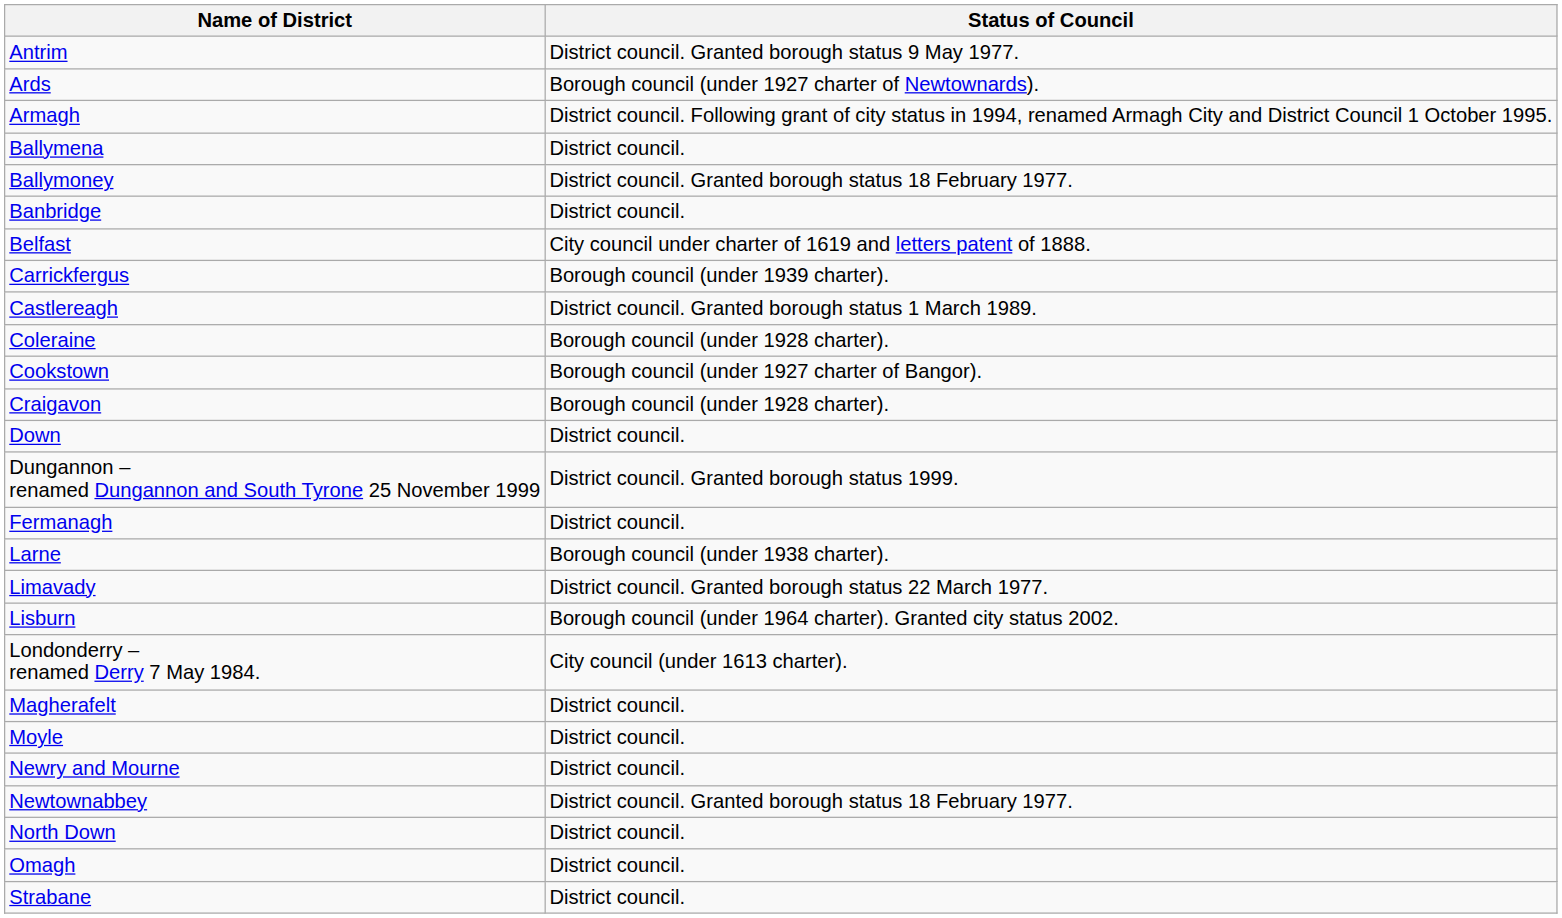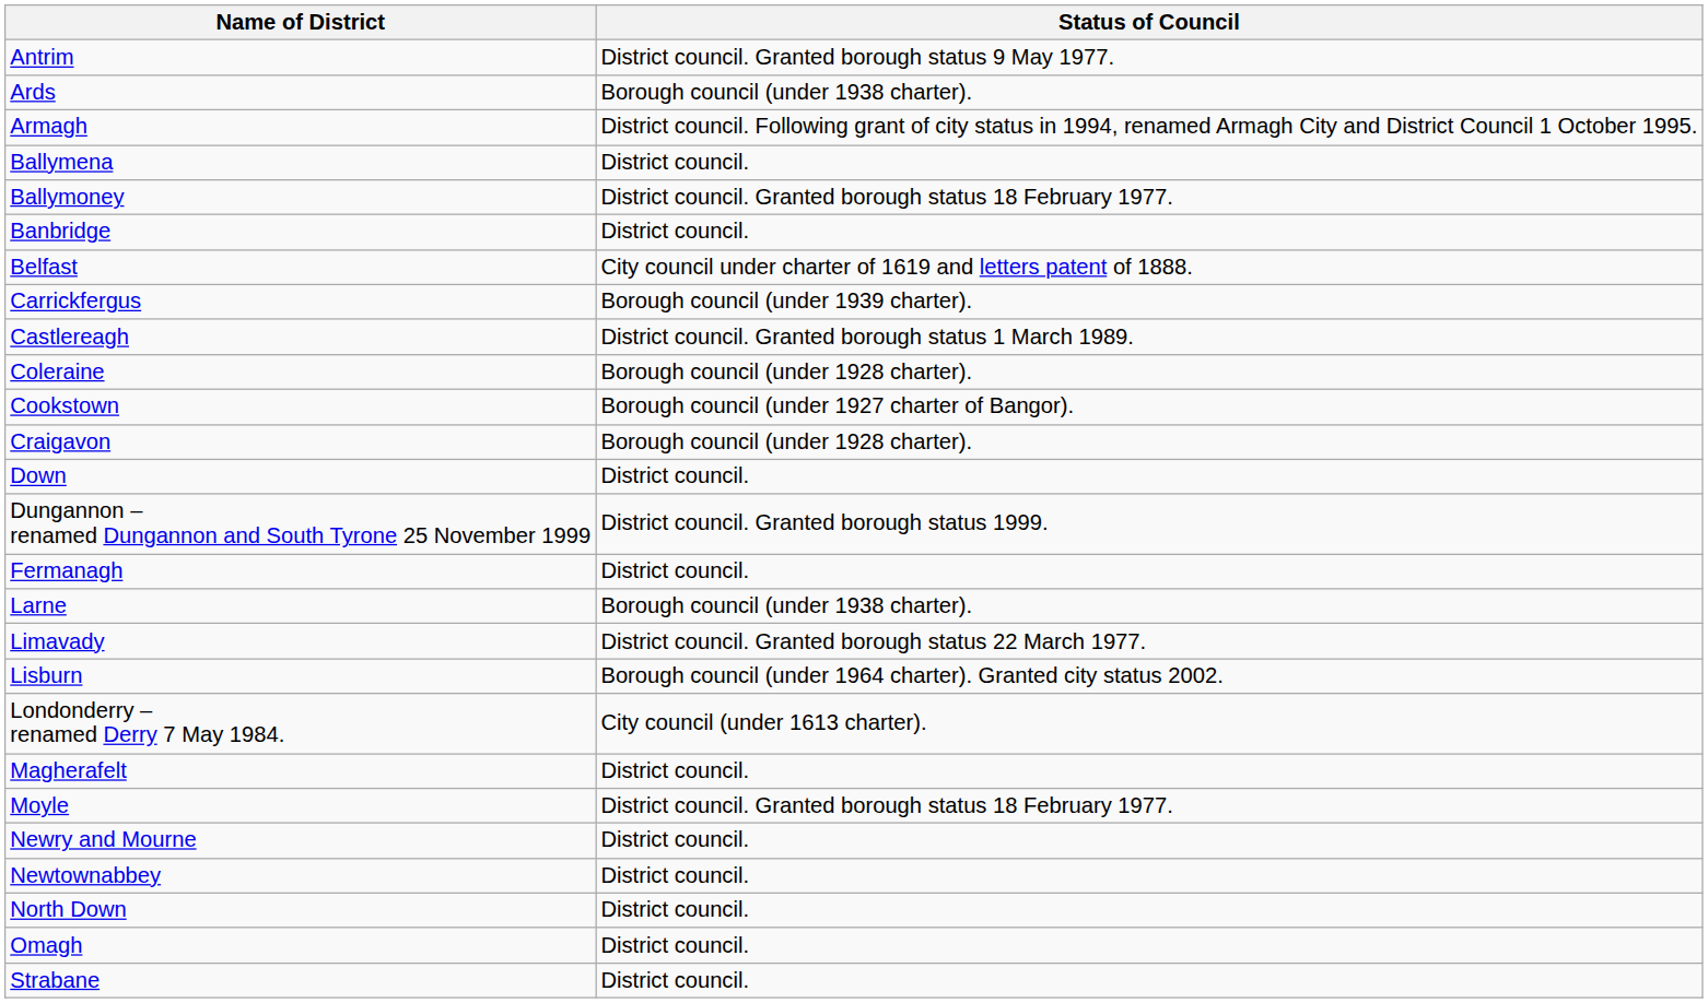 <table class="wikitable">
 <tr>
 <th>Name of District</th>
 <th>Status of Council</th>
 </tr>
 <tr>
 <td><a href='#'>Antrim</a></td>
 <td>District council. Granted borough status 9 May 1977.</td>
 </tr>
 <tr>
 <td><a href='#'>Ards</a></td>
-<td>Borough council (under 1927 charter of <a href='#'>Newtownards</a>).</td>
+<td>Borough council (under 1938 charter).</td>
 </tr>
 <tr>
 <td><a href='#'>Armagh</a></td>
 <td>District council. Following grant of city status in 1994, renamed Armagh City and District Council 1 October 1995.</td>
 </tr>
 <tr>
 <td><a href='#'>Ballymena</a></td>
 <td>District council.</td>
 </tr>
 <tr>
 <td><a href='#'>Ballymoney</a></td>
 <td>District council. Granted borough status 18 February 1977.</td>
 </tr>
 <tr>
 <td><a href='#'>Banbridge</a></td>
 <td>District council.</td>
 </tr>
 <tr>
 <td><a href='#'>Belfast</a></td>
 <td>City council under charter of 1619 and <a href='#'>letters patent</a> of 1888.</td>
 </tr>
 <tr>
 <td><a href='#'>Carrickfergus</a></td>
 <td>Borough council (under 1939 charter).</td>
 </tr>
 <tr>
 <td><a href='#'>Castlereagh</a></td>
 <td>District council. Granted borough status 1 March 1989.</td>
 </tr>
 <tr>
 <td><a href='#'>Coleraine</a></td>
 <td>Borough council (under 1928 charter).</td>
 </tr>
 <tr>
 <td><a href='#'>Cookstown</a></td>
 <td>Borough council (under 1927 charter of Bangor).</td>
 </tr>
 <tr>
 <td><a href='#'>Craigavon</a></td>
 <td>Borough council (under 1928 charter).</td>
 </tr>
 <tr>
 <td><a href='#'>Down</a></td>
 <td>District council.</td>
 </tr>
 <tr>
 <td>Dungannon – <br>renamed <a href='#'>Dungannon and South Tyrone</a> 25 November 1999</td>
 <td>District council. Granted borough status 1999.</td>
 </tr>
 <tr>
 <td><a href='#'>Fermanagh</a></td>
 <td>District council.</td>
 </tr>
 <tr>
 <td><a href='#'>Larne</a></td>
 <td>Borough council (under 1938 charter).</td>
 </tr>
 <tr>
 <td><a href='#'>Limavady</a></td>
 <td>District council. Granted borough status 22 March 1977.</td>
 </tr>
 <tr>
 <td><a href='#'>Lisburn</a></td>
 <td>Borough council (under 1964 charter). Granted city status 2002.</td>
 </tr>
 <tr>
 <td>Londonderry – <br>renamed <a href='#'>Derry</a> 7 May 1984.</td>
 <td>City council (under 1613 charter).</td>
 </tr>
 <tr>
 <td><a href='#'>Magherafelt</a></td>
 <td>District council.</td>
 </tr>
 <tr>
 <td><a href='#'>Moyle</a></td>
-<td>District council.</td>
+<td>District council. Granted borough status 18 February 1977.</td>
 </tr>
 <tr>
 <td><a href='#'>Newry and Mourne</a></td>
 <td>District council.</td>
 </tr>
 <tr>
 <td><a href='#'>Newtownabbey</a></td>
-<td>District council. Granted borough status 18 February 1977.</td>
+<td>District council.</td>
 </tr>
 <tr>
 <td><a href='#'>North Down</a></td>
 <td>District council.</td>
 </tr>
 <tr>
 <td><a href='#'>Omagh</a></td>
 <td>District council.</td>
 </tr>
 <tr>
 <td><a href='#'>Strabane</a></td>
 <td>District council.</td>
 </tr>
 </table>
